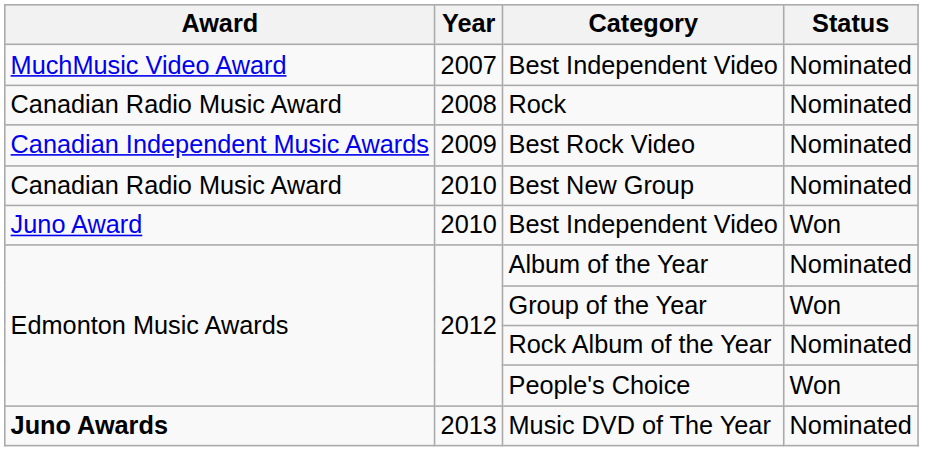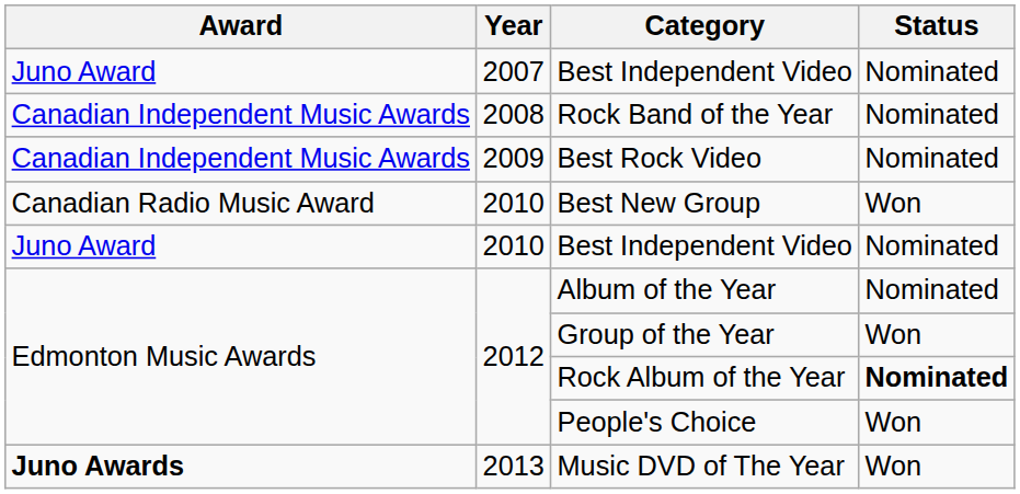 <table class="wikitable">
 <tr>
 <th>Award</th>
 <th>Year</th>
 <th>Category</th>
 <th>Status</th>
 </tr>
 <tr>
-<td><a href='#'>MuchMusic Video Award</a></td>
+<td><a href='#'>Juno Award</a></td>
 <td>2007</td>
 <td>Best Independent Video</td>
 <td>Nominated</td>
 </tr>
 <tr>
-<td>Canadian Radio Music Award</td>
+<td><a href='#'>Canadian Independent Music Awards</a></td>
 <td>2008</td>
-<td>Rock</td>
+<td>Rock Band of the Year</td>
 <td>Nominated</td>
 </tr>
 <tr>
 <td><a href='#'>Canadian Independent Music Awards</a></td>
 <td>2009</td>
 <td>Best Rock Video</td>
 <td>Nominated</td>
 </tr>
 <tr>
 <td>Canadian Radio Music Award</td>
 <td>2010</td>
 <td>Best New Group</td>
-<td>Nominated</td>
+<td>Won</td>
 </tr>
 <tr>
 <td><a href='#'>Juno Award</a></td>
 <td>2010</td>
 <td>Best Independent Video</td>
-<td>Won</td>
+<td>Nominated</td>
 </tr>
 <tr>
 <td rowspan="4">Edmonton Music Awards</td>
 <td rowspan="4">2012</td>
 <td>Album of the Year</td>
 <td>Nominated</td>
 </tr>
 <tr>
 <td>Group of the Year</td>
 <td>Won</td>
 </tr>
 <tr>
 <td>Rock Album of the Year</td>
-<td>Nominated</td>
+<td><strong>Nominated</strong></td>
 </tr>
 <tr>
 <td>People's Choice</td>
 <td>Won</td>
 </tr>
 <tr>
 <td><strong>Juno Awards</strong></td>
 <td>2013</td>
 <td>Music DVD of The Year</td>
-<td>Nominated</td>
+<td>Won</td>
 </tr>
 </table>
